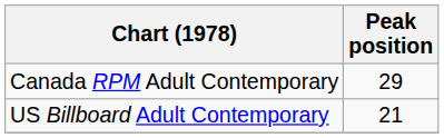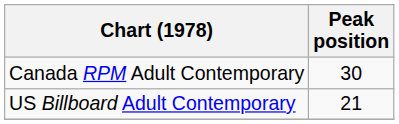 <table class="wikitable">
 <tr>
 <th>Chart (1978)</th>
 <th>Peak<br>position</th>
 </tr>
 <tr>
 <td>Canada <em><a href='#'>RPM</a></em> Adult Contemporary</td>
-<td style="text-align:center;">29</td>
+<td style="text-align:center;">30</td>
 </tr>
 <tr>
 <td>US <em>Billboard</em> <a href='#'>Adult Contemporary</a></td>
 <td align="center">21</td>
 </tr>
 <tr>
 </tr>
 </table>
